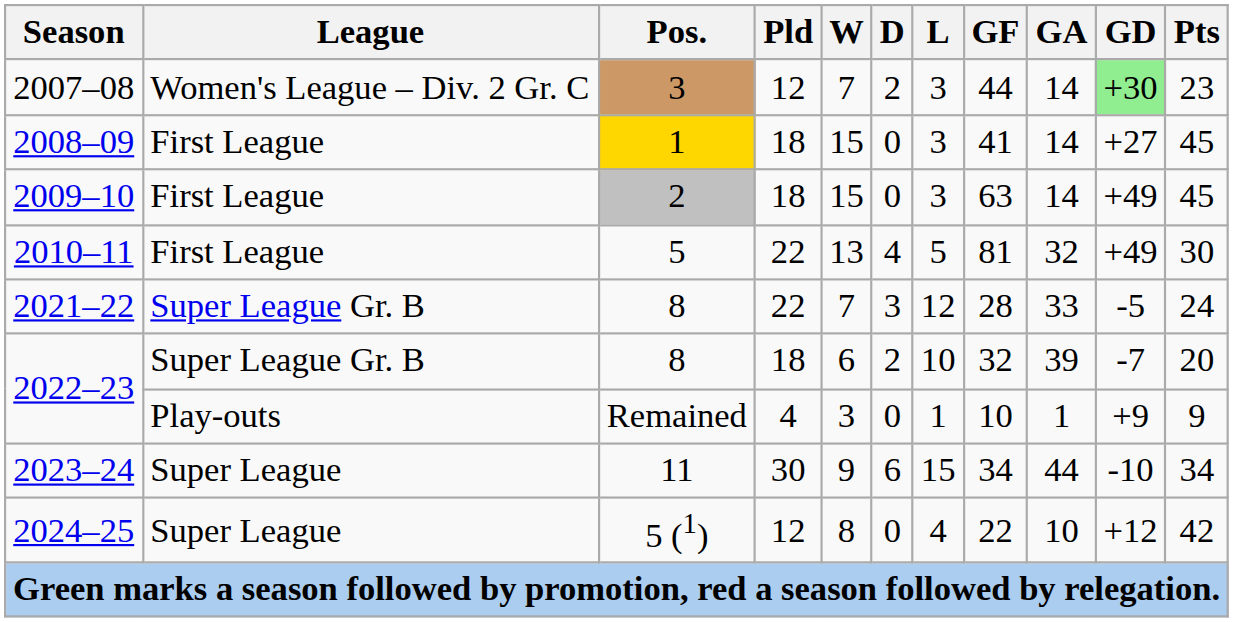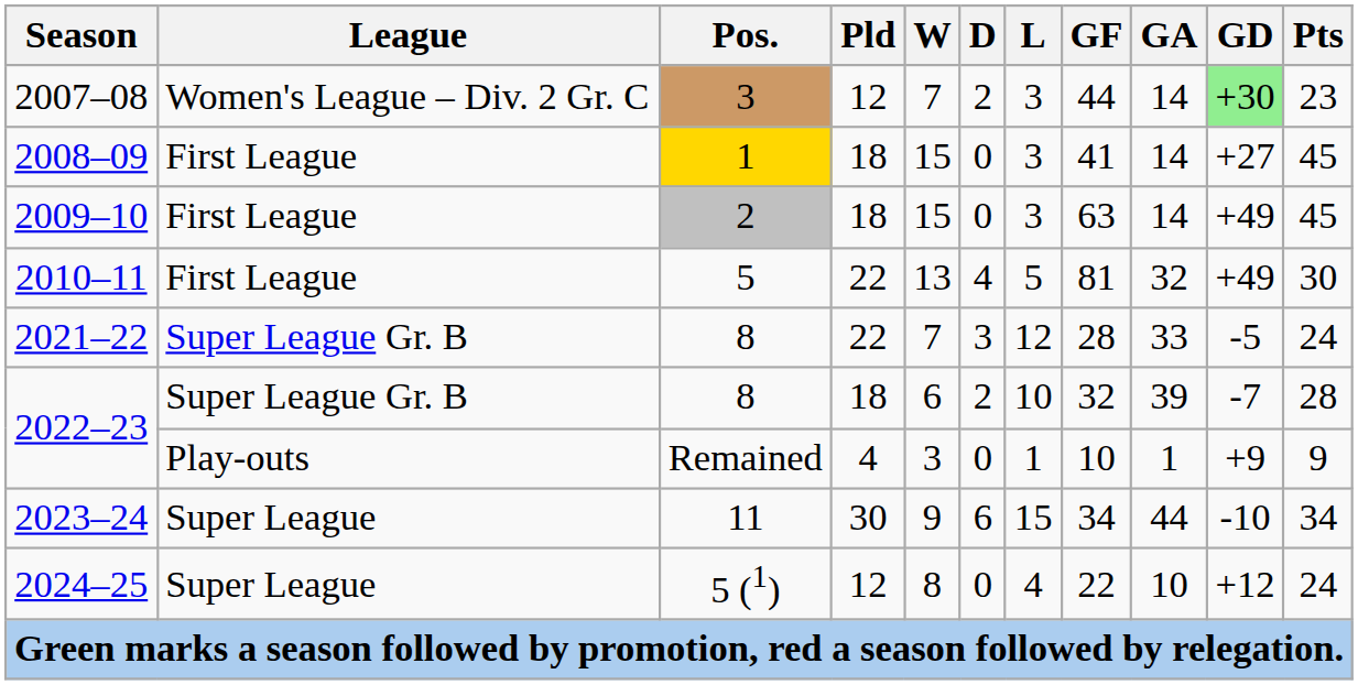 <table class="wikitable">
 <tr>
 <th>Season</th>
 <th>League</th>
 <th>Pos.</th>
 <th>Pld</th>
 <th>W</th>
 <th>D</th>
 <th>L</th>
 <th>GF</th>
 <th>GA</th>
 <th>GD</th>
 <th>Pts</th>
 </tr>
 <tr align=center>
 <td>2007–08</td>
 <td align=left>Women's League – Div. 2 Gr. C</td>
 <td bgcolor=cc9966>3</td>
 <td>12</td>
 <td>7</td>
 <td>2</td>
 <td>3</td>
 <td>44</td>
 <td>14</td>
 <td style="background: lightgreen;">+30</td>
 <td>23</td>
 </tr>
 <tr align=center>
 <td><a href='#'>2008–09</a></td>
 <td align=left>First League</td>
 <td bgcolor=gold>1</td>
 <td>18</td>
 <td>15</td>
 <td>0</td>
 <td>3</td>
 <td>41</td>
 <td>14</td>
 <td>+27</td>
 <td>45</td>
 </tr>
 <tr align=center>
 <td><a href='#'>2009–10</a></td>
 <td align=left>First League</td>
 <td bgcolor=silver>2</td>
 <td>18</td>
 <td>15</td>
 <td>0</td>
 <td>3</td>
 <td>63</td>
 <td>14</td>
 <td>+49</td>
 <td>45</td>
 </tr>
 <tr align=center>
 <td><a href='#'>2010–11</a></td>
 <td align=left>First League</td>
 <td>5</td>
 <td>22</td>
 <td>13</td>
 <td>4</td>
 <td>5</td>
 <td>81</td>
 <td>32</td>
 <td>+49</td>
 <td>30</td>
 </tr>
 <tr align=center>
 <td><a href='#'>2021–22</a></td>
 <td align=left><a href='#'>Super League</a> Gr. B</td>
 <td>8</td>
 <td>22</td>
 <td>7</td>
 <td>3</td>
 <td>12</td>
 <td>28</td>
 <td>33</td>
 <td>-5</td>
 <td>24</td>
 </tr>
 <tr align=center>
 <td rowspan=2><a href='#'>2022–23</a></td>
 <td align=left>Super League Gr. B</td>
 <td>8</td>
 <td>18</td>
 <td>6</td>
 <td>2</td>
 <td>10</td>
 <td>32</td>
 <td>39</td>
 <td>-7</td>
-<td>20</td>
+<td>28</td>
 </tr>
 <tr align=center>
 <td align=left>Play-outs</td>
 <td>Remained</td>
 <td>4</td>
 <td>3</td>
 <td>0</td>
 <td>1</td>
 <td>10</td>
 <td>1</td>
 <td>+9</td>
 <td>9</td>
 </tr>
 <tr align=center>
 <td><a href='#'>2023–24</a></td>
 <td align=left>Super League</td>
 <td>11</td>
 <td>30</td>
 <td>9</td>
 <td>6</td>
 <td>15</td>
 <td>34</td>
 <td>44</td>
 <td>-10</td>
 <td>34</td>
 </tr>
 <tr align=center>
 <td><a href='#'>2024–25</a></td>
 <td align=left>Super League</td>
 <td>5 (<sup>1</sup>)</td>
 <td>12</td>
 <td>8</td>
 <td>0</td>
 <td>4</td>
 <td>22</td>
 <td>10</td>
 <td>+12</td>
-<td>42</td>
+<td>24</td>
 </tr>
 <tr bgcolor=#abcdef>
 <td colspan=11 align=center><strong>Green marks a season followed by promotion, red a season followed by relegation.</strong></td>
 </tr>
 </table>
